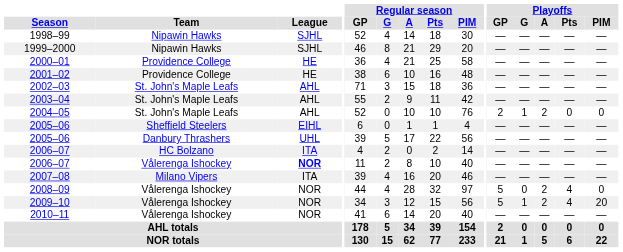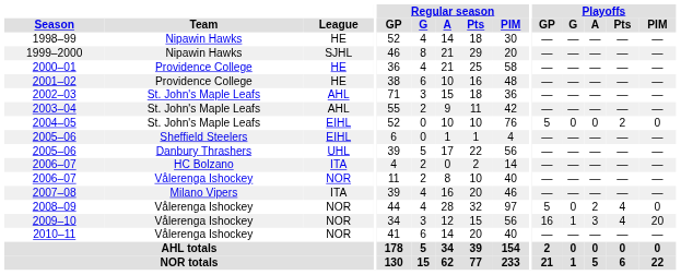 <table border="0" cellpadding="1" cellspacing="0" style="text-align:center; width:60em">
 <tr bgcolor="#e0e0e0">
 <th colspan="3" bgcolor="#ffffff"></th>
 <th rowspan="99" bgcolor="#ffffff"></th>
 <th colspan="5"><a href='#'>Regular season</a></th>
 <th rowspan="99" bgcolor="#ffffff"></th>
 <th colspan="5"><a href='#'>Playoffs</a></th>
 </tr>
 <tr bgcolor="#e0e0e0">
 <th><a href='#'>Season</a></th>
 <th>Team</th>
 <th>League</th>
 <th>GP</th>
 <th><a href='#'>G</a></th>
 <th><a href='#'>A</a></th>
 <th><a href='#'>Pts</a></th>
 <th><a href='#'>PIM</a></th>
 <th>GP</th>
 <th>G</th>
 <th>A</th>
 <th>Pts</th>
 <th>PIM</th>
 </tr>
 <tr>
 <td>1998–99</td>
 <td><a href='#'>Nipawin Hawks</a></td>
-<td><a href='#'>SJHL</a></td>
+<td>HE</td>
 <td>52</td>
 <td>4</td>
 <td>14</td>
 <td>18</td>
 <td>30</td>
 <td>—</td>
 <td>—</td>
 <td>—</td>
 <td>—</td>
 <td>—</td>
 </tr>
 <tr bgcolor="#f0f0f0">
 <td>1999–2000</td>
 <td>Nipawin Hawks</td>
 <td>SJHL</td>
 <td>46</td>
 <td>8</td>
 <td>21</td>
 <td>29</td>
 <td>20</td>
 <td>—</td>
 <td>—</td>
 <td>—</td>
 <td>—</td>
 <td>—</td>
 </tr>
 <tr>
 <td><a href='#'>2000–01</a></td>
 <td><a href='#'>Providence College</a></td>
 <td><a href='#'>HE</a></td>
 <td>36</td>
 <td>4</td>
 <td>21</td>
 <td>25</td>
 <td>58</td>
 <td>—</td>
 <td>—</td>
 <td>—</td>
 <td>—</td>
 <td>—</td>
 </tr>
 <tr bgcolor="#f0f0f0">
 <td><a href='#'>2001–02</a></td>
 <td>Providence College</td>
 <td>HE</td>
 <td>38</td>
 <td>6</td>
 <td>10</td>
 <td>16</td>
 <td>48</td>
 <td>—</td>
 <td>—</td>
 <td>—</td>
 <td>—</td>
 <td>—</td>
 </tr>
 <tr>
 <td><a href='#'>2002–03</a></td>
 <td><a href='#'>St. John's Maple Leafs</a></td>
 <td><a href='#'>AHL</a></td>
 <td>71</td>
 <td>3</td>
 <td>15</td>
 <td>18</td>
 <td>36</td>
 <td>—</td>
 <td>—</td>
 <td>—</td>
 <td>—</td>
 <td>—</td>
 </tr>
 <tr bgcolor="#f0f0f0">
 <td><a href='#'>2003–04</a></td>
 <td>St. John's Maple Leafs</td>
 <td>AHL</td>
 <td>55</td>
 <td>2</td>
 <td>9</td>
 <td>11</td>
 <td>42</td>
 <td>—</td>
 <td>—</td>
 <td>—</td>
 <td>—</td>
 <td>—</td>
 </tr>
 <tr>
 <td><a href='#'>2004–05</a></td>
 <td>St. John's Maple Leafs</td>
-<td>AHL</td>
+<td><a href='#'>EIHL</a></td>
 <td>52</td>
 <td>0</td>
 <td>10</td>
 <td>10</td>
 <td>76</td>
+<td>5</td>
+<td>0</td>
+<td>0</td>
 <td>2</td>
-<td>1</td>
-<td>2</td>
-<td>0</td>
 <td>0</td>
 </tr>
 <tr bgcolor="#f0f0f0">
 <td><a href='#'>2005–06</a></td>
 <td><a href='#'>Sheffield Steelers</a></td>
 <td><a href='#'>EIHL</a></td>
 <td>6</td>
 <td>0</td>
 <td>1</td>
 <td>1</td>
 <td>4</td>
 <td>—</td>
 <td>—</td>
 <td>—</td>
 <td>—</td>
 <td>—</td>
 </tr>
 <tr>
 <td><a href='#'>2005–06</a></td>
 <td><a href='#'>Danbury Thrashers</a></td>
 <td><a href='#'>UHL</a></td>
 <td>39</td>
 <td>5</td>
 <td>17</td>
 <td>22</td>
 <td>56</td>
 <td>—</td>
 <td>—</td>
 <td>—</td>
 <td>—</td>
 <td>—</td>
 </tr>
 <tr bgcolor="#f0f0f0">
 <td><a href='#'>2006–07</a></td>
 <td><a href='#'>HC Bolzano</a></td>
 <td><a href='#'>ITA</a></td>
 <td>4</td>
 <td>2</td>
 <td>0</td>
 <td>2</td>
 <td>14</td>
 <td>—</td>
 <td>—</td>
 <td>—</td>
 <td>—</td>
 <td>—</td>
 </tr>
 <tr>
 <td><a href='#'>2006–07</a></td>
 <td><a href='#'>Vålerenga Ishockey</a></td>
-<td><strong><a href='#'>NOR</a></strong></td>
+<td><a href='#'>NOR</a></td>
 <td>11</td>
 <td>2</td>
 <td>8</td>
 <td>10</td>
 <td>40</td>
 <td>—</td>
 <td>—</td>
 <td>—</td>
 <td>—</td>
 <td>—</td>
 </tr>
 <tr bgcolor="#f0f0f0">
 <td><a href='#'>2007–08</a></td>
 <td><a href='#'>Milano Vipers</a></td>
 <td>ITA</td>
 <td>39</td>
 <td>4</td>
 <td>16</td>
 <td>20</td>
 <td>46</td>
 <td>—</td>
 <td>—</td>
 <td>—</td>
 <td>—</td>
 <td>—</td>
 </tr>
 <tr>
 <td><a href='#'>2008–09</a></td>
 <td>Vålerenga Ishockey</td>
 <td>NOR</td>
 <td>44</td>
 <td>4</td>
 <td>28</td>
 <td>32</td>
 <td>97</td>
 <td>5</td>
 <td>0</td>
 <td>2</td>
 <td>4</td>
 <td>0</td>
 </tr>
 <tr bgcolor="#f0f0f0">
 <td><a href='#'>2009–10</a></td>
 <td>Vålerenga Ishockey</td>
 <td>NOR</td>
 <td>34</td>
 <td>3</td>
 <td>12</td>
 <td>15</td>
 <td>56</td>
-<td>5</td>
+<td>16</td>
 <td>1</td>
-<td>2</td>
+<td>3</td>
 <td>4</td>
 <td>20</td>
 </tr>
 <tr>
 <td><a href='#'>2010–11</a></td>
 <td>Vålerenga Ishockey</td>
 <td>NOR</td>
 <td>41</td>
 <td>6</td>
 <td>14</td>
 <td>20</td>
 <td>40</td>
 <td>—</td>
 <td>—</td>
 <td>—</td>
 <td>—</td>
 <td>—</td>
 </tr>
 <tr bgcolor="#e0e0e0">
 <th colspan="3">AHL totals</th>
 <th>178</th>
 <th>5</th>
 <th>34</th>
 <th>39</th>
 <th>154</th>
 <th>2</th>
 <th>0</th>
 <th>0</th>
 <th>0</th>
 <th>0</th>
 </tr>
 <tr bgcolor="#e0e0e0">
 <th colspan="3">NOR totals</th>
 <th>130</th>
 <th>15</th>
 <th>62</th>
 <th>77</th>
 <th>233</th>
 <th>21</th>
 <th>1</th>
 <th>5</th>
 <th>6</th>
 <th>22</th>
 </tr>
 </table>
